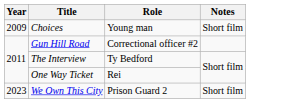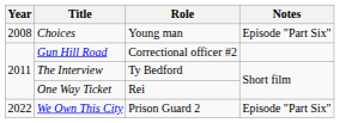 <table class="wikitable">
 <tr>
 <th>Year</th>
 <th>Title</th>
 <th>Role</th>
 <th>Notes</th>
 </tr>
 <tr>
-<td>2009</td>
+<td>2008</td>
 <td><em>Choices</em></td>
 <td>Young man</td>
-<td>Short film</td>
+<td>Episode "Part Six"</td>
 </tr>
 <tr>
 <td rowspan=3>2011</td>
 <td><em><a href='#'>Gun Hill Road</a></em></td>
 <td>Correctional officer #2</td>
 <td></td>
 </tr>
 <tr>
 <td><em>The Interview</em></td>
 <td>Ty Bedford</td>
 <td rowspan=2>Short film</td>
 </tr>
 <tr>
 <td><em>One Way Ticket</em></td>
 <td>Rei</td>
 </tr>
 <tr>
-<td>2023</td>
+<td>2022</td>
 <td><em><a href='#'>We Own This City</a></em></td>
 <td>Prison Guard 2</td>
-<td>Short film</td>
+<td>Episode "Part Six"</td>
 </tr>
 </table>
